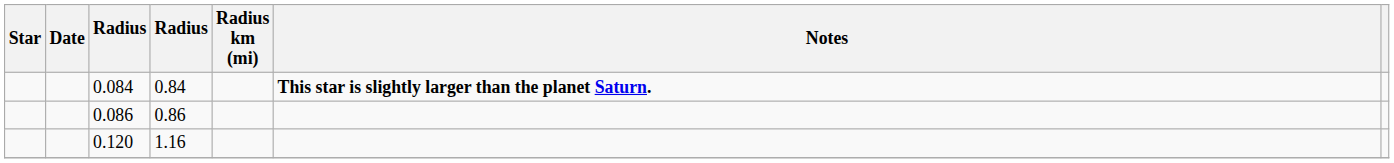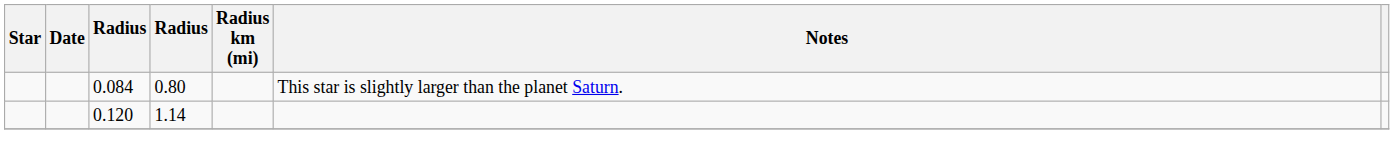 <table class="wikitable sortable">
 <tr>
 <th>Star</th>
 <th>Date</th>
 <th>Radius<br><br><small></small></th>
 <th>Radius<br><br><small></small></th>
 <th>Radius<br>km<br>(mi)</th>
 <th width=100%>Notes</th>
 <th></th>
 </tr>
 <tr>
 <td></td>
 <td></td>
 <td>0.084</td>
-<td>0.84</td>
+<td>0.80</td>
 <td></td>
-<td><strong>This star is slightly larger than the planet <a href='#'>Saturn</a>.</strong></td>
-<td></td>
-</tr>
-<tr>
-<td></td>
-<td></td>
-<td>0.086</td>
-<td>0.86</td>
-<td></td>
-<td></td>
+<td>This star is slightly larger than the planet <a href='#'>Saturn</a>.</td>
 <td></td>
 </tr>
 <tr>
 <td></td>
 <td></td>
 <td>0.120</td>
-<td>1.16</td>
+<td>1.14</td>
 <td></td>
 <td></td>
 <td></td>
 </tr>
 <tr>
 </tr>
 </table>
